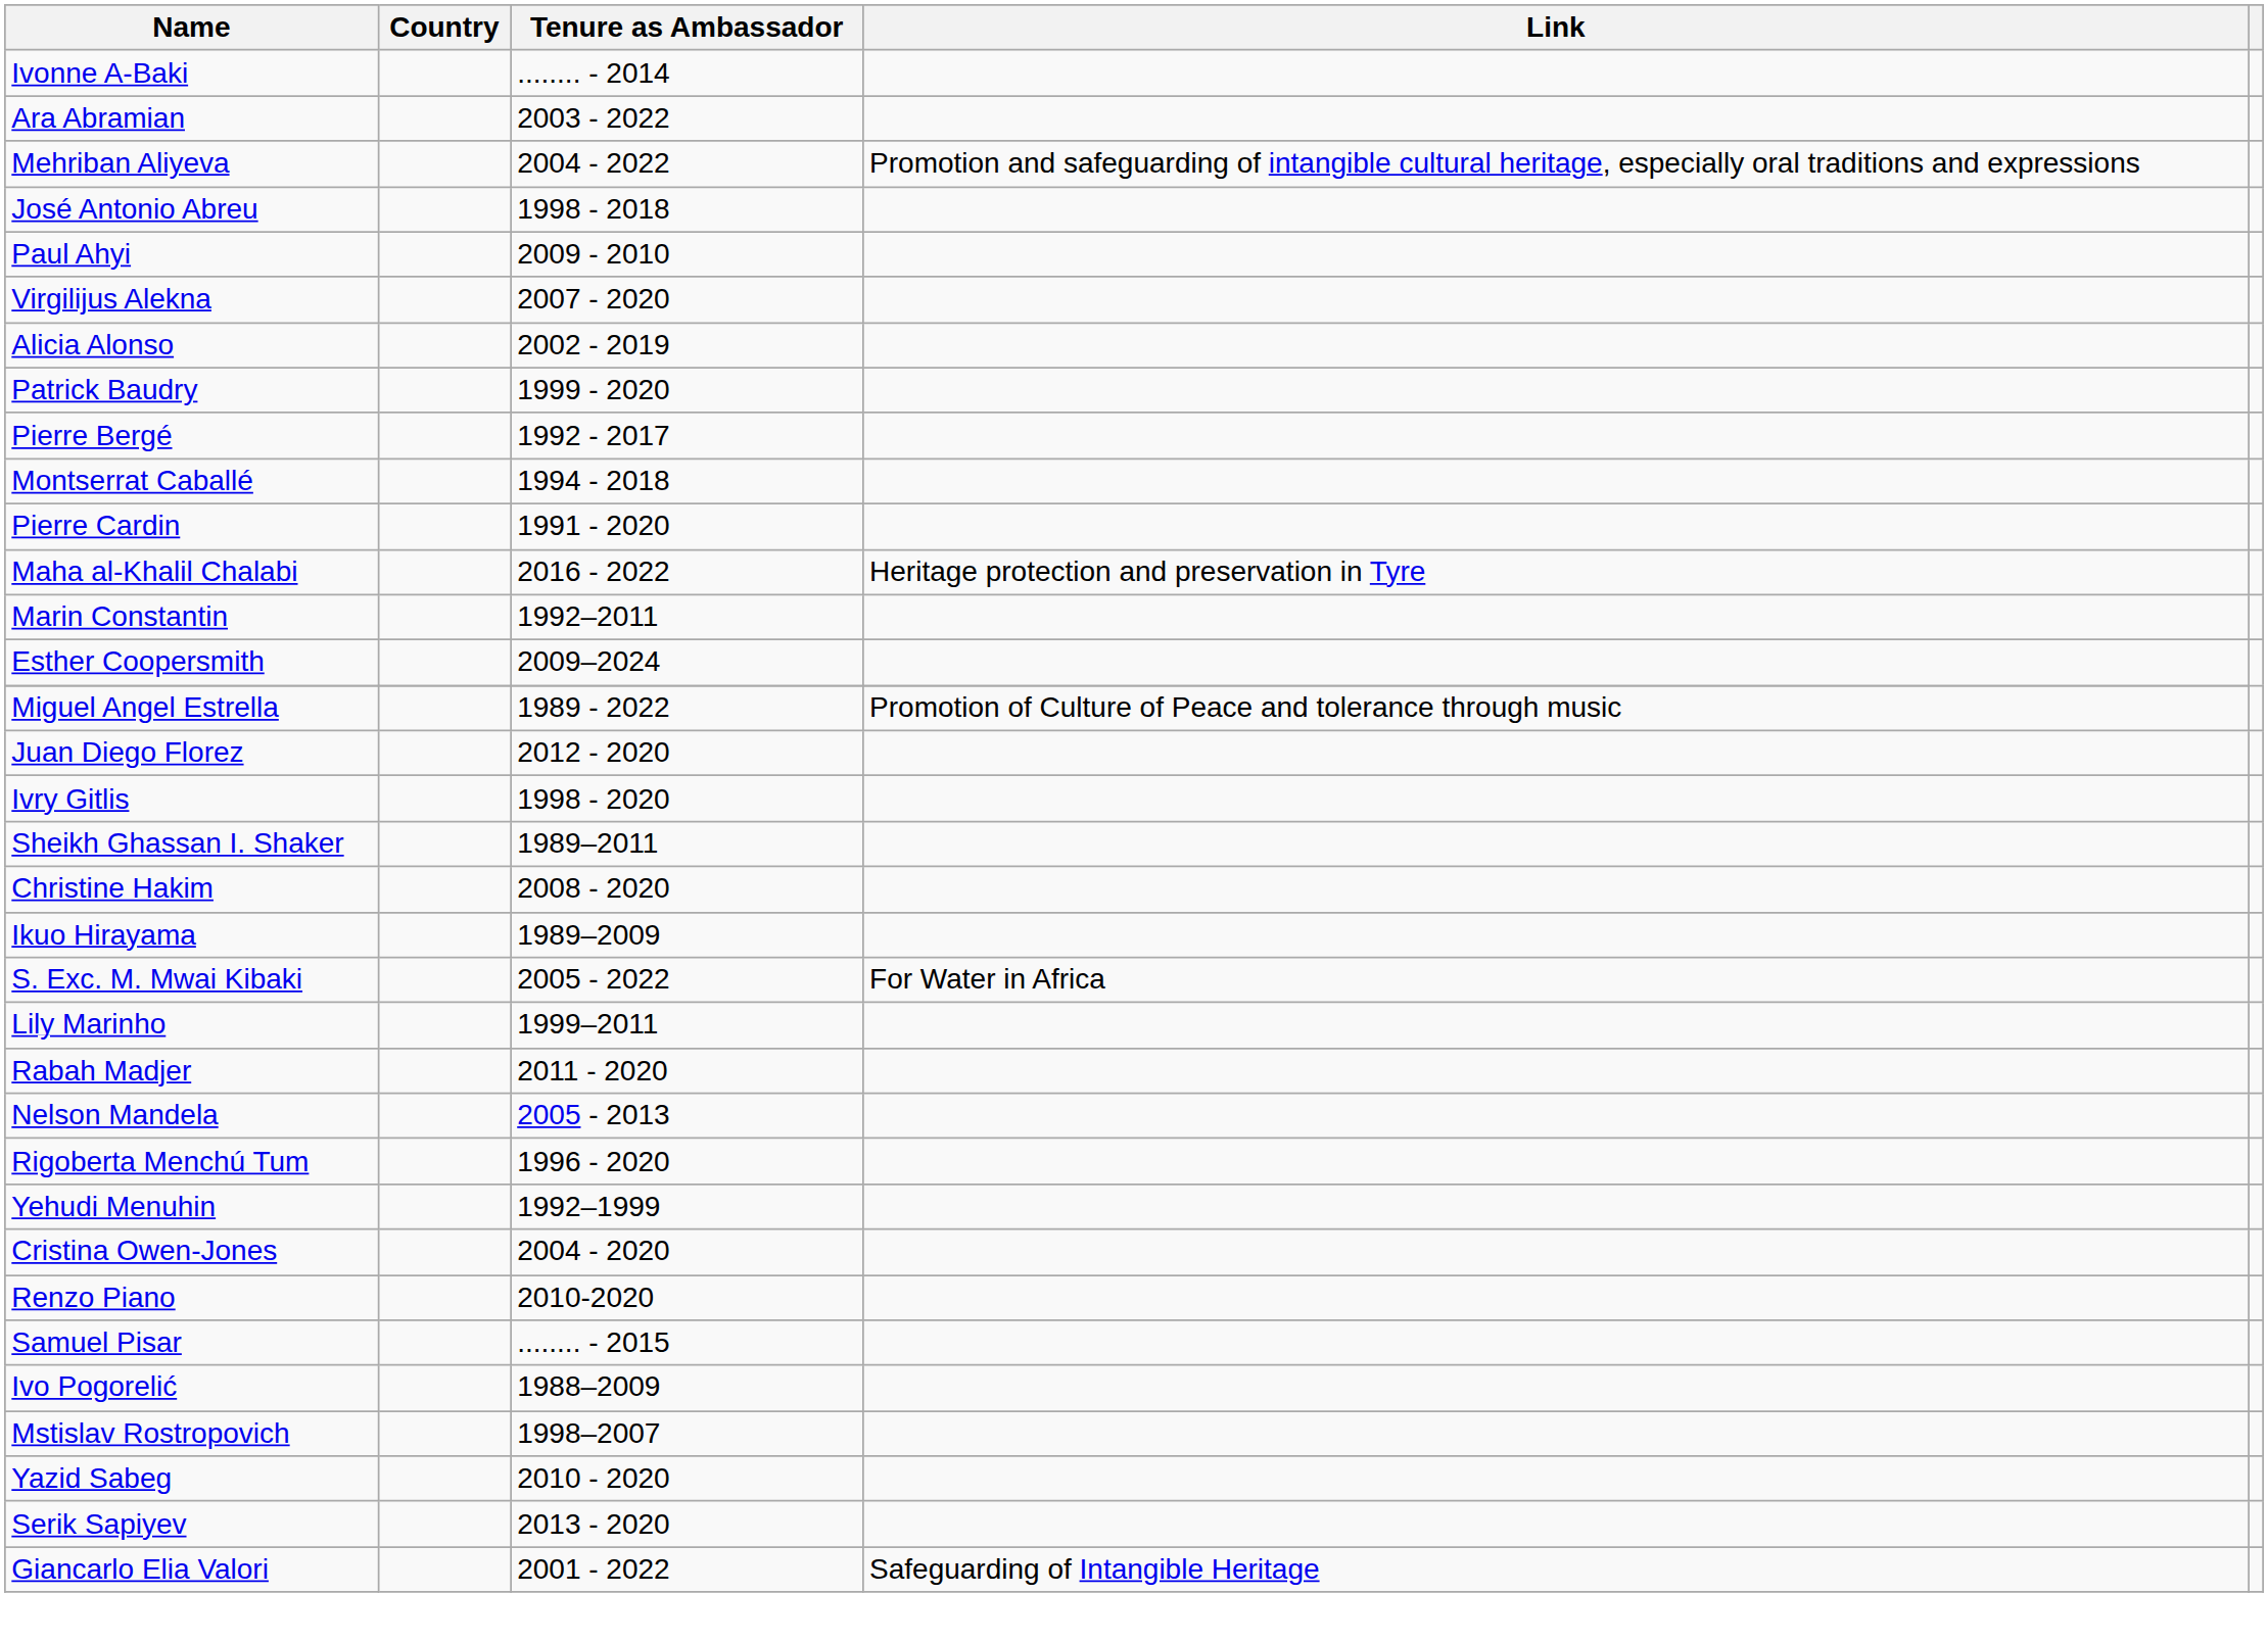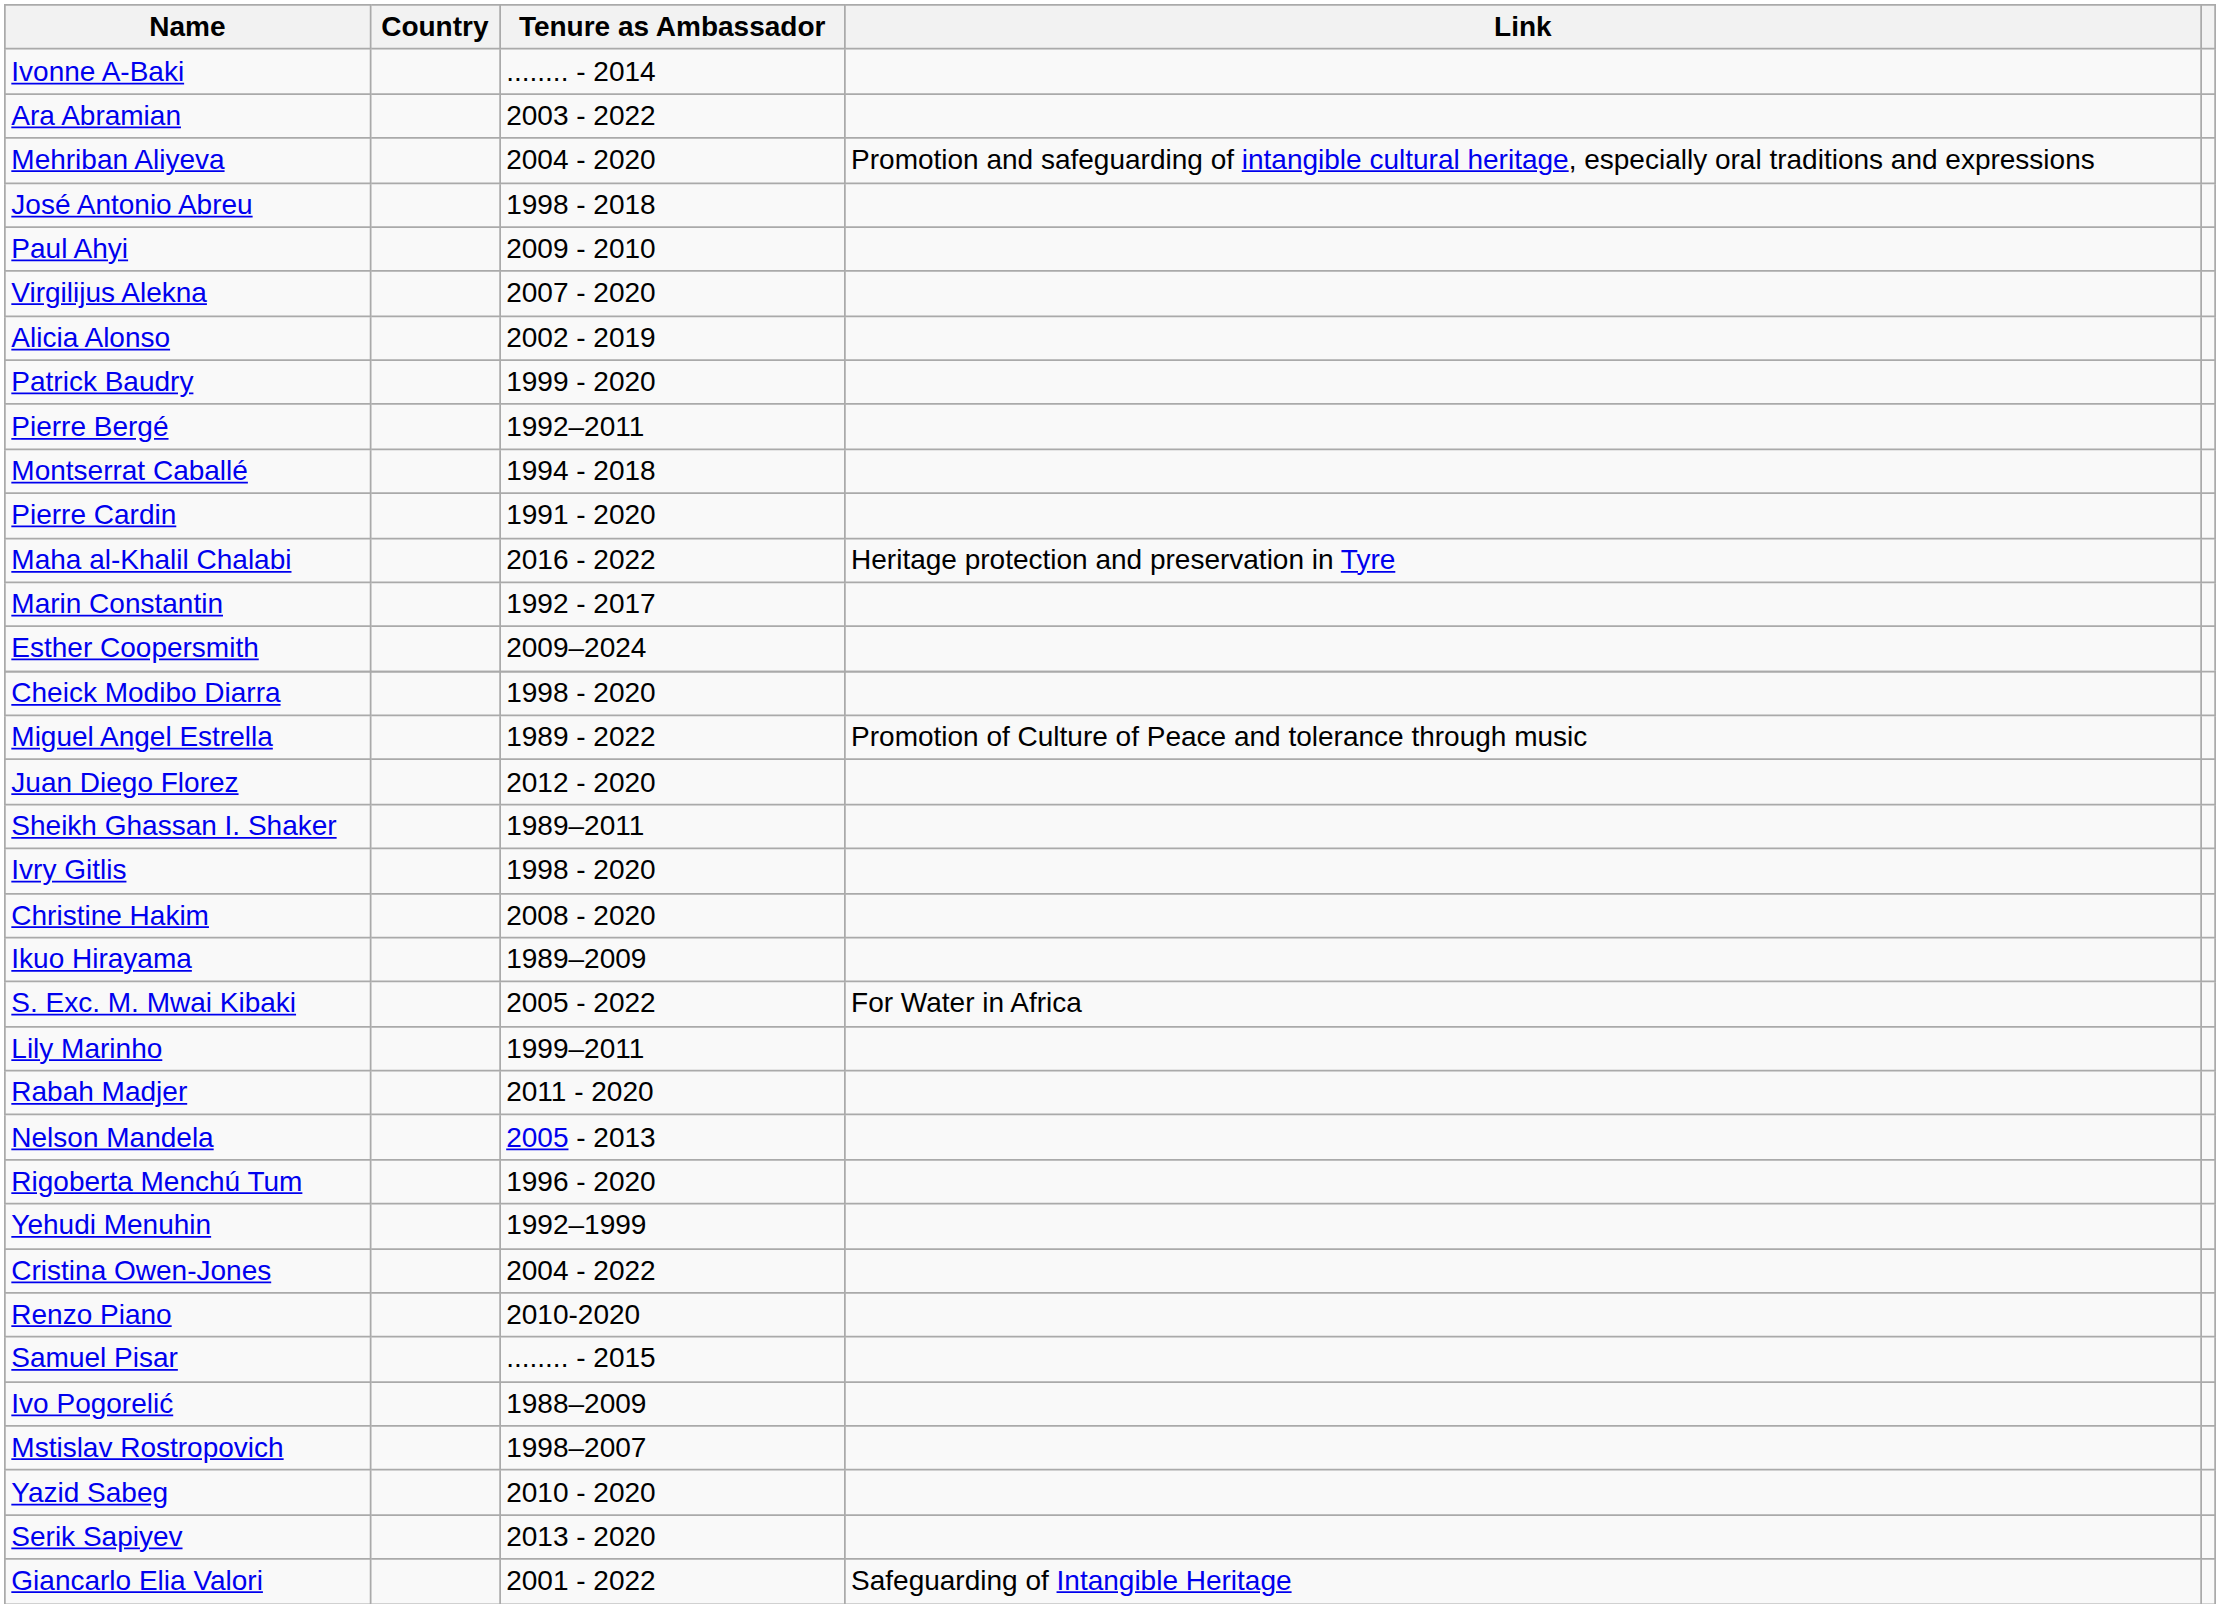 <table class="wikitable sortable" style="width: 100%;">
 <tr>
 <th>Name</th>
 <th>Country</th>
 <th>Tenure as Ambassador</th>
 <th>Link</th>
 <th></th>
 </tr>
 <tr>
 <td><a href='#'>Ivonne A-Baki</a></td>
 <td></td>
 <td>........ - 2014</td>
 <td></td>
 <td></td>
 </tr>
 <tr>
 <td><a href='#'>Ara Abramian</a></td>
 <td></td>
 <td>2003 - 2022</td>
 <td></td>
 <td></td>
 </tr>
 <tr>
 <td><a href='#'>Mehriban Aliyeva</a></td>
 <td></td>
-<td>2004 - 2022</td>
+<td>2004 - 2020</td>
 <td>Promotion and safeguarding of <a href='#'>intangible cultural heritage</a>, especially oral traditions and expressions</td>
 <td></td>
 </tr>
 <tr>
 <td><a href='#'>José Antonio Abreu</a></td>
 <td></td>
 <td>1998 - 2018</td>
 <td></td>
 <td></td>
 </tr>
 <tr>
 <td><a href='#'>Paul Ahyi</a></td>
 <td></td>
 <td>2009 - 2010</td>
 <td></td>
 <td></td>
 </tr>
 <tr>
 <td><a href='#'>Virgilijus Alekna</a></td>
 <td></td>
 <td>2007 - 2020</td>
 <td></td>
 <td></td>
 </tr>
 <tr>
 <td><a href='#'>Alicia Alonso</a></td>
 <td></td>
 <td>2002 - 2019</td>
 <td></td>
 <td></td>
 </tr>
 <tr>
 <td><a href='#'>Patrick Baudry</a></td>
 <td></td>
 <td>1999 - 2020</td>
 <td></td>
 <td></td>
 </tr>
 <tr>
 <td><a href='#'>Pierre Bergé</a></td>
 <td></td>
-<td>1992 - 2017</td>
+<td>1992–2011</td>
 <td></td>
 <td></td>
 </tr>
 <tr>
 <td><a href='#'>Montserrat Caballé</a></td>
 <td></td>
 <td>1994 - 2018</td>
 <td></td>
 <td></td>
 </tr>
 <tr>
 <td><a href='#'>Pierre Cardin</a></td>
 <td></td>
 <td>1991 - 2020</td>
 <td></td>
 <td></td>
 </tr>
 <tr>
 <td><a href='#'>Maha al-Khalil Chalabi</a></td>
 <td></td>
 <td>2016 - 2022</td>
 <td>Heritage protection and preservation in <a href='#'>Tyre</a></td>
 <td></td>
 </tr>
 <tr>
 <td><a href='#'>Marin Constantin</a></td>
 <td></td>
-<td>1992–2011</td>
+<td>1992 - 2017</td>
 <td></td>
 <td></td>
 </tr>
 <tr>
 <td><a href='#'>Esther Coopersmith</a></td>
 <td></td>
 <td>2009–2024</td>
 <td></td>
 </tr>
 <tr>
+</tr>
+<tr>
+<td><a href='#'>Cheick Modibo Diarra</a></td>
+<td></td>
+<td>1998 - 2020</td>
+<td></td>
+<td></td>
 </tr>
 <tr>
 <td><a href='#'>Miguel Angel Estrella</a></td>
 <td></td>
 <td>1989 - 2022</td>
 <td>Promotion of Culture of Peace and tolerance through music</td>
 <td></td>
 </tr>
 <tr>
 <td><a href='#'>Juan Diego Florez</a></td>
 <td></td>
 <td>2012 - 2020</td>
 <td></td>
 <td></td>
 </tr>
 <tr>
-<td><a href='#'>Ivry Gitlis</a></td>
+<td><a href='#'>Sheikh Ghassan I. Shaker</a></td>
 <td></td>
-<td>1998 - 2020</td>
+<td>1989–2011</td>
 <td></td>
 <td></td>
 </tr>
 <tr>
-<td><a href='#'>Sheikh Ghassan I. Shaker</a></td>
+<td><a href='#'>Ivry Gitlis</a></td>
 <td></td>
-<td>1989–2011</td>
+<td>1998 - 2020</td>
 <td></td>
 <td></td>
 </tr>
 <tr>
 <td><a href='#'>Christine Hakim</a></td>
 <td></td>
 <td>2008 - 2020</td>
 <td></td>
 <td></td>
 </tr>
 <tr>
 <td><a href='#'>Ikuo Hirayama</a></td>
 <td></td>
 <td>1989–2009</td>
 <td></td>
 <td></td>
 </tr>
 <tr>
 <td><a href='#'>S. Exc. M. Mwai Kibaki</a></td>
 <td></td>
 <td>2005 - 2022</td>
 <td>For Water in Africa</td>
 <td></td>
 </tr>
 <tr>
 <td><a href='#'>Lily Marinho</a></td>
 <td></td>
 <td>1999–2011</td>
 <td></td>
 <td></td>
 </tr>
 <tr>
 <td><a href='#'>Rabah Madjer</a></td>
 <td></td>
 <td>2011 - 2020</td>
 <td></td>
 <td></td>
 </tr>
 <tr>
 <td><a href='#'>Nelson Mandela</a></td>
 <td></td>
 <td><a href='#'>2005</a> - 2013</td>
 <td></td>
 <td></td>
 </tr>
 <tr>
 <td><a href='#'>Rigoberta Menchú Tum</a></td>
 <td></td>
 <td>1996 - 2020</td>
 <td></td>
 <td></td>
 </tr>
 <tr>
 <td><a href='#'>Yehudi Menuhin</a></td>
 <td><br></td>
 <td>1992–1999</td>
 <td></td>
 <td></td>
 </tr>
 <tr>
 <td><a href='#'>Cristina Owen-Jones</a></td>
 <td></td>
-<td>2004 - 2020</td>
+<td>2004 - 2022</td>
 <td></td>
 <td></td>
 </tr>
 <tr>
 <td><a href='#'>Renzo Piano</a></td>
 <td></td>
 <td>2010-2020</td>
 <td></td>
 <td></td>
 </tr>
 <tr>
 <td><a href='#'>Samuel Pisar</a></td>
 <td></td>
 <td>........ - 2015</td>
 <td></td>
 <td></td>
 </tr>
 <tr>
 <td><a href='#'>Ivo Pogorelić</a></td>
 <td><br></td>
 <td>1988–2009</td>
 <td></td>
 <td></td>
 </tr>
 <tr>
 <td><a href='#'>Mstislav Rostropovich</a></td>
 <td></td>
 <td>1998–2007</td>
 <td></td>
 <td></td>
 </tr>
 <tr>
 <td><a href='#'>Yazid Sabeg</a></td>
 <td></td>
 <td>2010 - 2020</td>
 <td></td>
 <td></td>
 </tr>
 <tr>
 <td><a href='#'>Serik Sapiyev</a></td>
 <td></td>
 <td>2013 - 2020</td>
 <td></td>
 <td></td>
 </tr>
 <tr>
 <td><a href='#'>Giancarlo Elia Valori</a></td>
 <td></td>
 <td>2001 - 2022</td>
 <td>Safeguarding of <a href='#'>Intangible Heritage</a></td>
 <td></td>
 </tr>
 </table>
